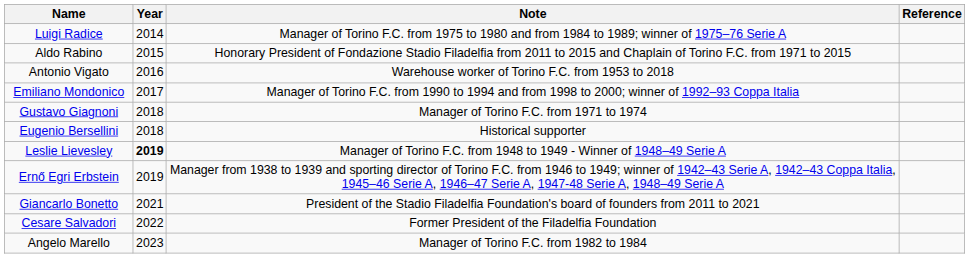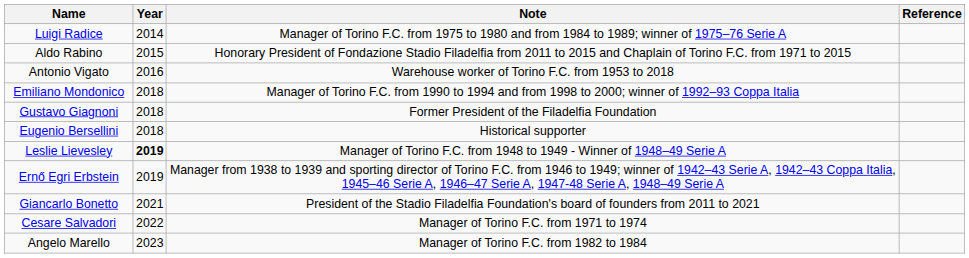 <table class="wikitable sortable" style="text-align: center;">
 <tr>
 <th style="width:10em">Name</th>
 <th>Year</th>
 <th>Note</th>
 <th>Reference</th>
 </tr>
 <tr>
 <td><a href='#'>Luigi Radice</a></td>
 <td>2014</td>
 <td>Manager of Torino F.C. from 1975 to 1980 and from 1984 to 1989; winner of <a href='#'>1975–76 Serie A</a></td>
 <td></td>
 </tr>
 <tr>
 <td>Aldo Rabino</td>
 <td>2015</td>
 <td>Honorary President of Fondazione Stadio Filadelfia from 2011 to 2015 and Chaplain of Torino F.C. from 1971 to 2015</td>
 <td></td>
 </tr>
 <tr>
 <td>Antonio Vigato</td>
 <td>2016</td>
 <td>Warehouse worker of Torino F.C. from 1953 to 2018</td>
 <td></td>
 </tr>
 <tr>
 <td><a href='#'>Emiliano Mondonico</a></td>
-<td>2017</td>
+<td>2018</td>
 <td>Manager of Torino F.C. from 1990 to 1994 and from 1998 to 2000; winner of <a href='#'>1992–93 Coppa Italia</a></td>
 <td></td>
 </tr>
 <tr>
 <td><a href='#'>Gustavo Giagnoni</a></td>
 <td>2018</td>
-<td>Manager of Torino F.C. from 1971 to 1974</td>
+<td>Former President of the Filadelfia Foundation</td>
 <td></td>
 </tr>
 <tr>
 <td><a href='#'>Eugenio Bersellini</a></td>
 <td>2018</td>
 <td>Historical supporter</td>
 <td></td>
 </tr>
 <tr>
 <td><a href='#'>Leslie Lievesley</a></td>
 <td><strong>2019</strong></td>
 <td>Manager of Torino F.C. from 1948 to 1949 - Winner of <a href='#'>1948–49 Serie A</a></td>
 <td></td>
 </tr>
 <tr>
 <td><a href='#'>Ernő Egri Erbstein</a></td>
 <td>2019</td>
 <td>Manager from 1938 to 1939 and sporting director of Torino F.C. from 1946 to 1949; winner of <a href='#'>1942–43 Serie A</a>, <a href='#'>1942–43 Coppa Italia</a>, <a href='#'>1945–46 Serie A</a>, <a href='#'>1946–47 Serie A</a>, <a href='#'>1947-48 Serie A</a>, <a href='#'>1948–49 Serie A</a></td>
 <td></td>
 </tr>
 <tr>
 <td><a href='#'>Giancarlo Bonetto</a></td>
 <td>2021</td>
 <td>President of the Stadio Filadelfia Foundation's board of founders from 2011 to 2021</td>
 <td></td>
 </tr>
 <tr>
 <td><a href='#'>Cesare Salvadori</a></td>
 <td>2022</td>
-<td>Former President of the Filadelfia Foundation</td>
+<td>Manager of Torino F.C. from 1971 to 1974</td>
 <td></td>
 </tr>
 <tr>
 <td>Angelo Marello</td>
 <td>2023</td>
 <td>Manager of Torino F.C. from 1982 to 1984</td>
 <td></td>
 </tr>
 </table>
